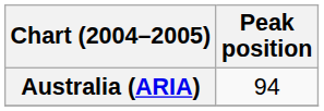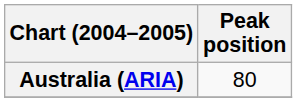 <table class="wikitable sortable plainrowheaders">
 <tr>
 <th>Chart (2004–2005)</th>
 <th>Peak<br>position</th>
 </tr>
 <tr>
 <th scope="row">Australia (<a href='#'>ARIA</a>)</th>
-<td align="center">94</td>
+<td align="center">80</td>
 </tr>
 <tr>
 </tr>
 <tr>
 </tr>
 <tr>
 </tr>
 <tr>
 </tr>
 <tr>
 </tr>
 <tr>
 </tr>
 <tr>
 </tr>
 </table>
